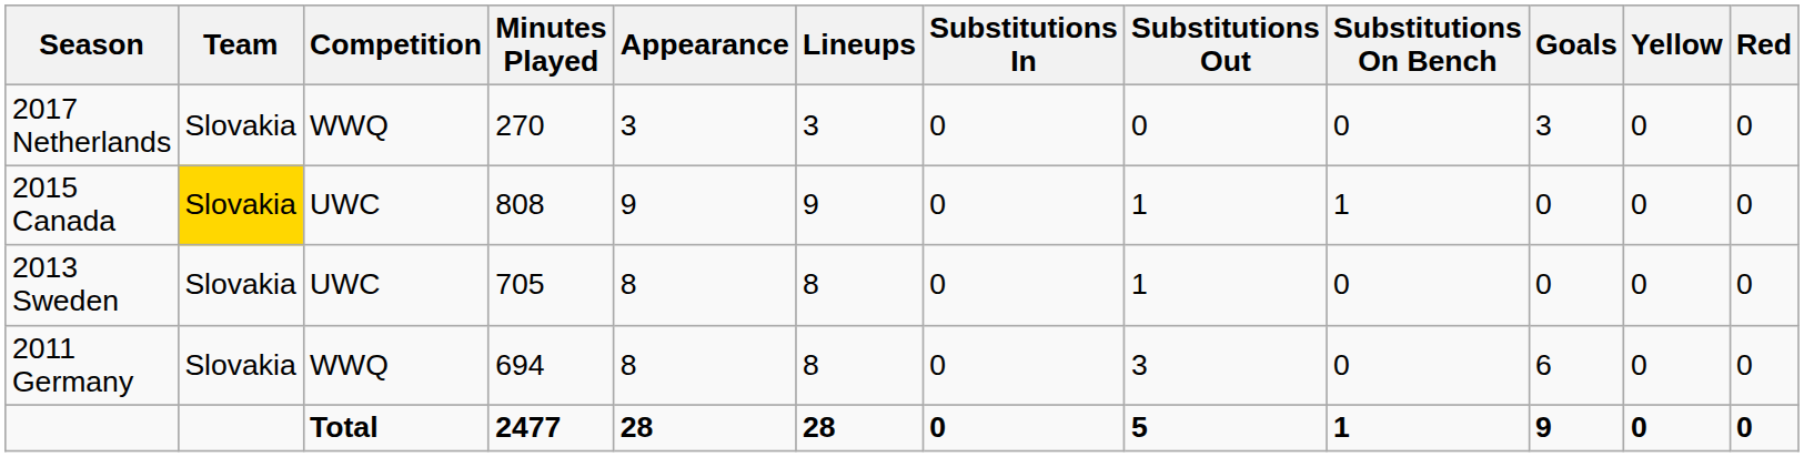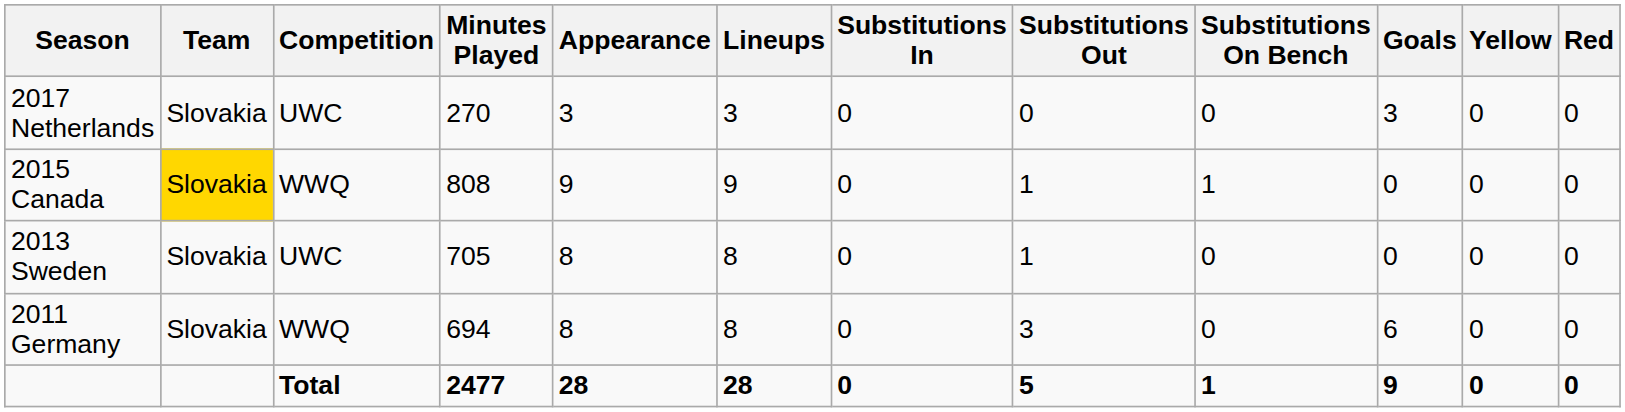 <table class="wikitable">
 <tr>
 <th>Season</th>
 <th>Team</th>
 <th>Competition</th>
 <th>Minutes Played</th>
 <th>Appearance</th>
 <th>Lineups</th>
 <th>Substitutions In</th>
 <th>Substitutions Out</th>
 <th>Substitutions On Bench</th>
 <th>Goals</th>
 <th>Yellow</th>
 <th>Red</th>
 </tr>
 <tr>
 <td>2017 Netherlands</td>
 <td>Slovakia</td>
-<td>WWQ</td>
+<td>UWC</td>
 <td>270</td>
 <td>3</td>
 <td>3</td>
 <td>0</td>
 <td>0</td>
 <td>0</td>
 <td>3</td>
 <td>0</td>
 <td>0</td>
 </tr>
 <tr>
 <td>2015 Canada</td>
 <td style="background: gold;">Slovakia</td>
-<td>UWC</td>
+<td>WWQ</td>
 <td>808</td>
 <td>9</td>
 <td>9</td>
 <td>0</td>
 <td>1</td>
 <td>1</td>
 <td>0</td>
 <td>0</td>
 <td>0</td>
 </tr>
 <tr>
 <td>2013 Sweden</td>
 <td>Slovakia</td>
 <td>UWC</td>
 <td>705</td>
 <td>8</td>
 <td>8</td>
 <td>0</td>
 <td>1</td>
 <td>0</td>
 <td>0</td>
 <td>0</td>
 <td>0</td>
 </tr>
 <tr>
 <td>2011 Germany</td>
 <td>Slovakia</td>
 <td>WWQ</td>
 <td>694</td>
 <td>8</td>
 <td>8</td>
 <td>0</td>
 <td>3</td>
 <td>0</td>
 <td>6</td>
 <td>0</td>
 <td>0</td>
 </tr>
 <tr>
 <td></td>
 <td></td>
 <td><strong>Total</strong></td>
 <td><strong>2477</strong></td>
 <td><strong>28</strong></td>
 <td><strong>28</strong></td>
 <td><strong>0</strong></td>
 <td><strong>5</strong></td>
 <td><strong>1</strong></td>
 <td><strong>9</strong></td>
 <td><strong>0</strong></td>
 <td><strong>0</strong></td>
 </tr>
 </table>
